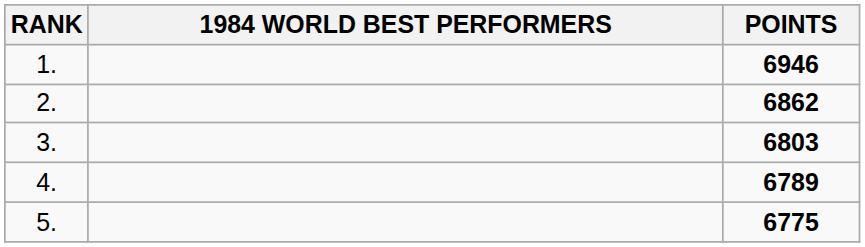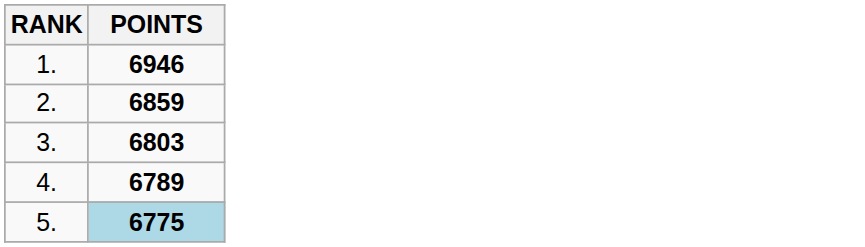 <table class="wikitable" style="border-collapse: collapse; font-size: 90%;">
 <tr>
 <th>RANK</th>
-<th align="center" style="width: 25em">1984 WORLD BEST PERFORMERS</th>
 <th align="center" style="width: 5em">POINTS</th>
 </tr>
 <tr>
 <td align="center">1.</td>
-<td></td>
 <td align="center"><strong>6946</strong></td>
 </tr>
 <tr>
 <td align="center">2.</td>
-<td></td>
-<td align="center"><strong>6862</strong></td>
+<td align="center"><strong>6859</strong></td>
 </tr>
 <tr>
 <td align="center">3.</td>
-<td></td>
 <td align="center"><strong>6803</strong></td>
 </tr>
 <tr>
 <td align="center">4.</td>
-<td></td>
 <td align="center"><strong>6789</strong></td>
 </tr>
 <tr>
 <td align="center">5.</td>
-<td></td>
-<td align="center"><strong>6775</strong></td>
+<td align="center" style="background: lightblue;"><strong>6775</strong></td>
 </tr>
 </table>
